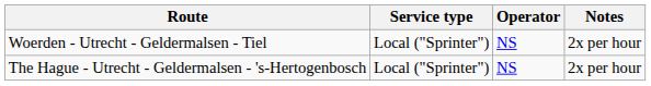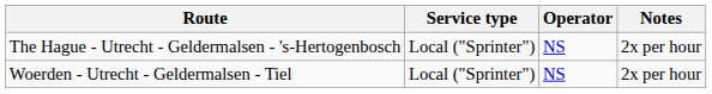 <table class="wikitable">
 <tr>
 <th>Route</th>
 <th>Service type</th>
 <th>Operator</th>
 <th>Notes</th>
 </tr>
 <tr>
+<td>The Hague - Utrecht - Geldermalsen - 's-Hertogenbosch</td>
+<td>Local ("Sprinter")</td>
+<td><a href='#'>NS</a></td>
+<td>2x per hour</td>
+</tr>
+<tr>
 <td>Woerden - Utrecht - Geldermalsen - Tiel</td>
 <td>Local ("Sprinter")</td>
 <td><a href='#'>NS</a></td>
 <td>2x per hour</td>
 </tr>
-<tr>
-<td>The Hague - Utrecht - Geldermalsen - 's-Hertogenbosch</td>
-<td>Local ("Sprinter")</td>
-<td><a href='#'>NS</a></td>
-<td>2x per hour</td>
-</tr>
 </table>
